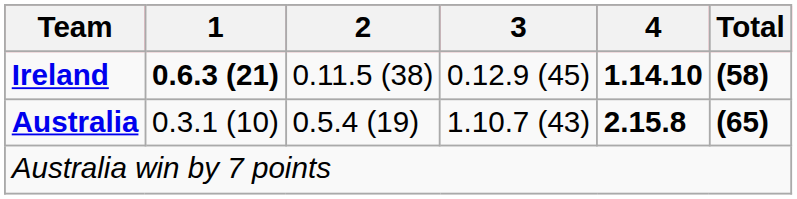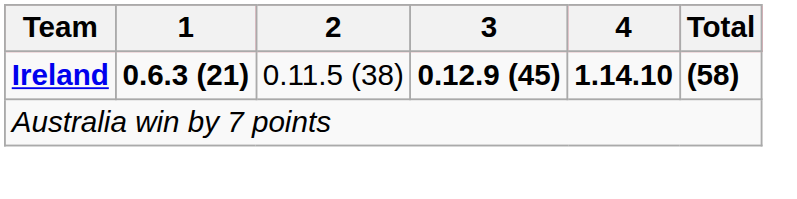 <table class="wikitable">
 <tr style="background:#f03;">
 <th>Team</th>
 <th>1</th>
 <th>2</th>
 <th>3</th>
 <th>4</th>
 <th>Total</th>
 </tr>
 <tr>
 <td> <strong><a href='#'>Ireland</a></strong></td>
 <td><strong>0.6.3 (21)</strong></td>
 <td>0.11.5 (38)</td>
-<td>0.12.9 (45)</td>
+<td><strong>0.12.9 (45)</strong></td>
 <td><strong>1.14.10</strong></td>
 <td><strong>(58)</strong></td>
-</tr>
-<tr>
-<td> <strong><a href='#'>Australia</a></strong></td>
-<td>0.3.1 (10)</td>
-<td>0.5.4 (19)</td>
-<td>1.10.7 (43)</td>
-<td><strong>2.15.8</strong></td>
-<td><strong>(65)</strong></td>
 </tr>
 <tr>
 <td colspan="6"><em>Australia win by 7 points</em></td>
 </tr>
 </table>
